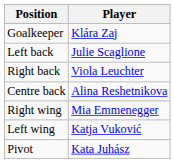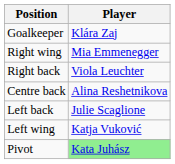 <table class="wikitable">
 <tr>
 <th>Position</th>
 <th>Player</th>
 </tr>
 <tr>
 <td>Goalkeeper</td>
 <td> <a href='#'>Klára Zaj</a></td>
 </tr>
 <tr>
-<td>Left back</td>
-<td> <a href='#'>Julie Scaglione</a></td>
+<td>Right wing</td>
+<td> <a href='#'>Mia Emmenegger</a></td>
 </tr>
 <tr>
 <td>Right back</td>
 <td> <a href='#'>Viola Leuchter</a></td>
 </tr>
 <tr>
 <td>Centre back</td>
 <td> <a href='#'>Alina Reshetnikova</a></td>
 </tr>
 <tr>
-<td>Right wing</td>
-<td> <a href='#'>Mia Emmenegger</a></td>
+<td>Left back</td>
+<td> <a href='#'>Julie Scaglione</a></td>
 </tr>
 <tr>
 <td>Left wing</td>
 <td> <a href='#'>Katja Vuković</a></td>
 </tr>
 <tr>
 <td>Pivot</td>
-<td> <a href='#'>Kata Juhász</a></td>
+<td style="background: lightgreen;"> <a href='#'>Kata Juhász</a></td>
 </tr>
 </table>
